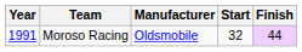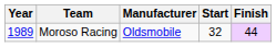 <table class="wikitable" style="font-size: 90%;">
 <tr>
 <th>Year</th>
 <th>Team</th>
 <th>Manufacturer</th>
 <th>Start</th>
 <th>Finish</th>
 </tr>
 <tr>
-<td><a href='#'>1991</a></td>
+<td><a href='#'>1989</a></td>
 <td>Moroso Racing</td>
 <td><a href='#'>Oldsmobile</a></td>
 <td align=center>32</td>
 <td align=center style="background:#EFCFFF;">44</td>
 </tr>
 </table>
